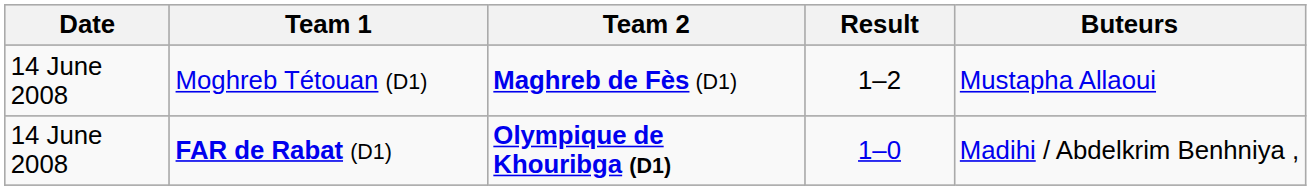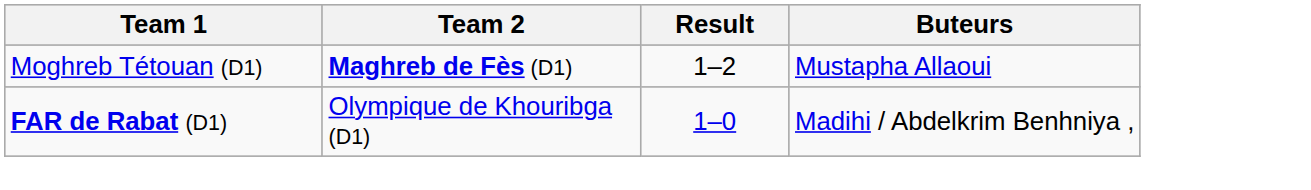 <table class=wikitable>
 <tr>
-<th width="95">Date</th>
 <th width="190">Team 1</th>
 <th width="190">Team 2</th>
 <th width="85">Result</th>
 <th>Buteurs</th>
 </tr>
 <tr>
-<td>14 June 2008</td>
 <td><a href='#'>Moghreb Tétouan</a> <small>(D1)</small></td>
 <td><strong><a href='#'>Maghreb de Fès</a></strong><small> (D1)</small></td>
 <td align=center>1–2</td>
 <td><a href='#'>Mustapha Allaoui</a> </td>
 </tr>
 <tr>
-<td>14 June 2008</td>
 <td><strong><a href='#'>FAR de Rabat</a></strong> <small>(D1)</small></td>
-<td><strong><a href='#'>Olympique de Khouribga</a> <small>(D1)</small></strong></td>
+<td><a href='#'>Olympique de Khouribga</a> <small>(D1)</small></td>
 <td align=center><a href='#'>1–0</a></td>
 <td><a href='#'>Madihi</a>  / Abdelkrim Benhniya , </td>
 </tr>
 </table>
